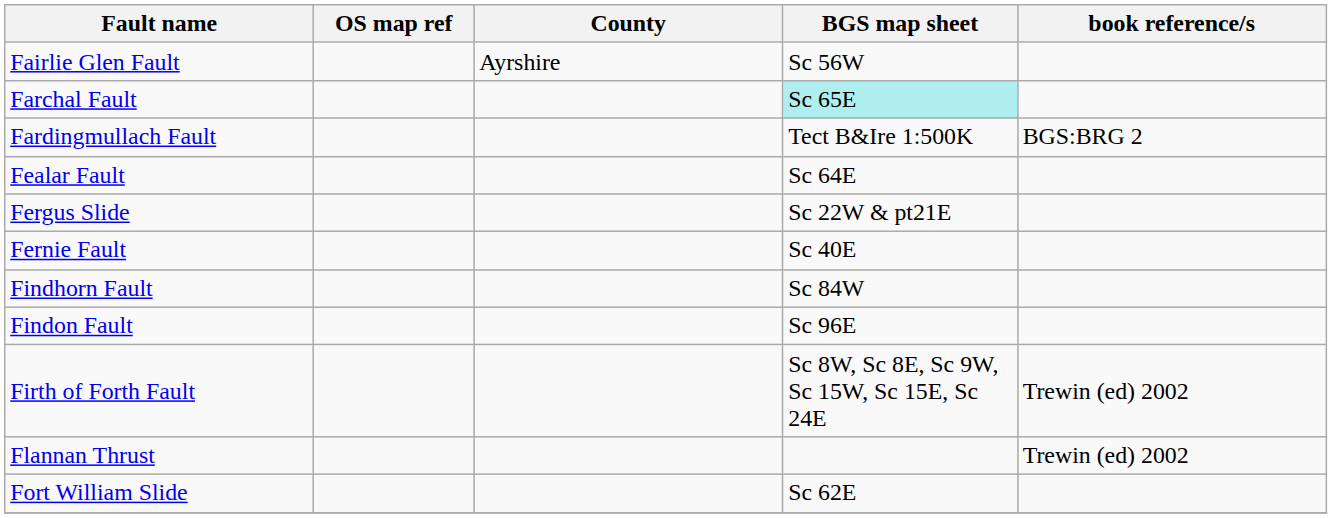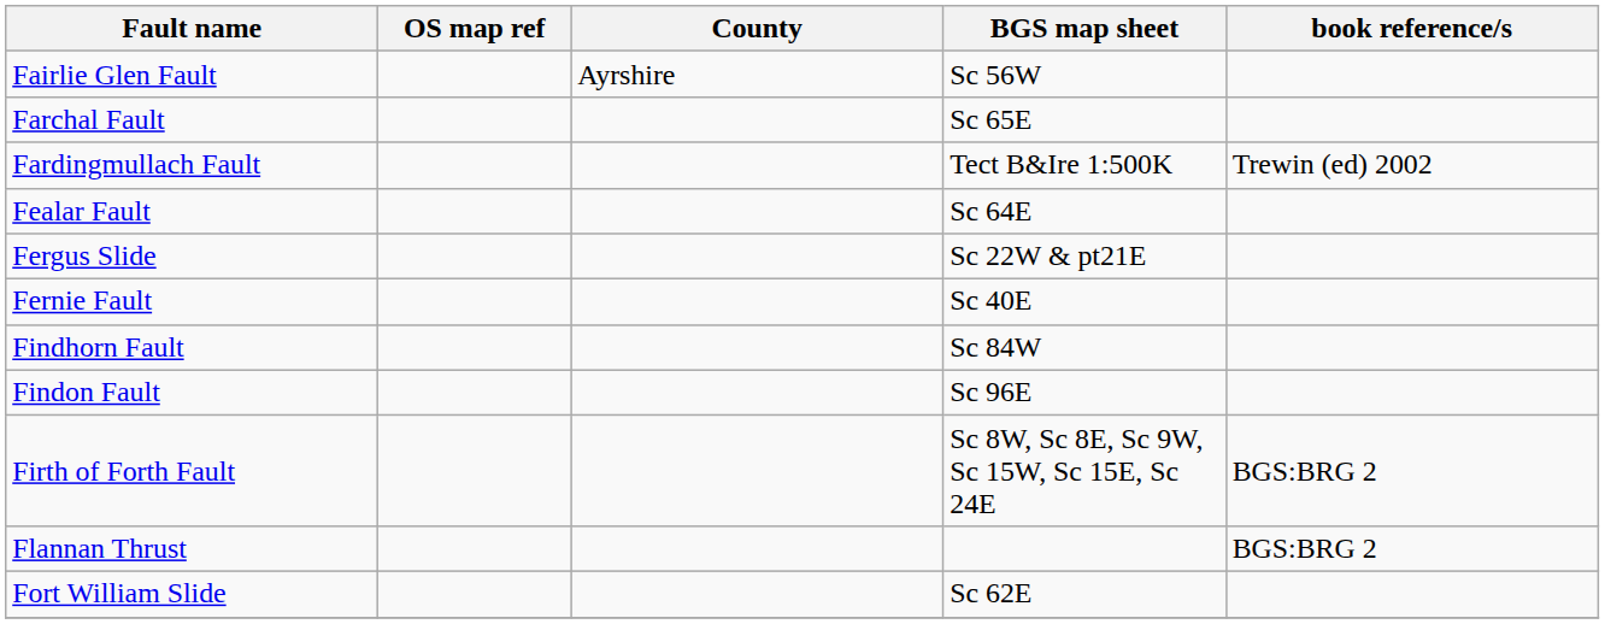 <table class="wikitable">
 <tr>
 <th width="200pt">Fault name</th>
 <th width="100pt">OS map ref</th>
 <th width="200pt">County</th>
 <th width="150pt">BGS map sheet</th>
 <th width="200pt">book reference/s</th>
 </tr>
 <tr>
 <td><a href='#'>Fairlie Glen Fault</a></td>
 <td></td>
 <td>Ayrshire</td>
 <td>Sc 56W</td>
 <td></td>
 </tr>
 <tr>
 <td><a href='#'>Farchal Fault</a></td>
 <td></td>
 <td></td>
-<td style="background: paleturquoise;">Sc 65E</td>
+<td>Sc 65E</td>
 <td></td>
 </tr>
 <tr>
 <td><a href='#'>Fardingmullach Fault</a></td>
 <td></td>
 <td></td>
 <td>Tect B&Ire 1:500K</td>
-<td>BGS:BRG 2</td>
+<td>Trewin (ed) 2002</td>
 </tr>
 <tr>
 <td><a href='#'>Fealar Fault</a></td>
 <td></td>
 <td></td>
 <td>Sc 64E</td>
 <td></td>
 </tr>
 <tr>
 <td><a href='#'>Fergus Slide</a></td>
 <td></td>
 <td></td>
 <td>Sc 22W & pt21E</td>
 <td></td>
 </tr>
 <tr>
 <td><a href='#'>Fernie Fault</a></td>
 <td></td>
 <td></td>
 <td>Sc 40E</td>
 <td></td>
 </tr>
 <tr>
 <td><a href='#'>Findhorn Fault</a></td>
 <td></td>
 <td></td>
 <td>Sc 84W</td>
 <td></td>
 </tr>
 <tr>
 <td><a href='#'>Findon Fault</a></td>
 <td></td>
 <td></td>
 <td>Sc 96E</td>
 <td></td>
 </tr>
 <tr>
 <td><a href='#'>Firth of Forth Fault</a></td>
 <td></td>
 <td></td>
 <td>Sc 8W, Sc 8E, Sc 9W, Sc 15W, Sc 15E, Sc 24E</td>
-<td>Trewin (ed) 2002</td>
+<td>BGS:BRG 2</td>
 </tr>
 <tr>
 <td><a href='#'>Flannan Thrust</a></td>
 <td></td>
 <td></td>
 <td></td>
-<td>Trewin (ed) 2002</td>
+<td>BGS:BRG 2</td>
 </tr>
 <tr>
 <td><a href='#'>Fort William Slide</a></td>
 <td></td>
 <td></td>
 <td>Sc 62E</td>
 <td></td>
 </tr>
 <tr>
 </tr>
 </table>
